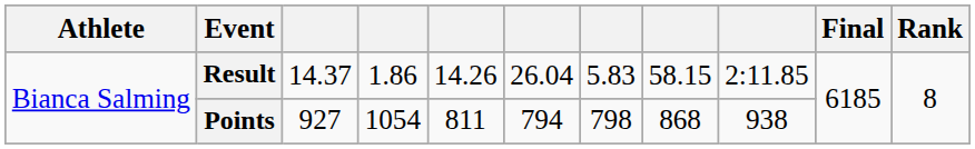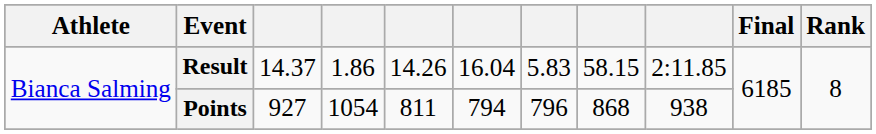 <table class="wikitable" style="font-size:90%">
 <tr>
 <th>Athlete</th>
 <th>Event</th>
 <th></th>
 <th></th>
 <th></th>
 <th></th>
 <th></th>
 <th></th>
 <th></th>
 <th>Final</th>
 <th>Rank</th>
 </tr>
 <tr align="center">
 <td rowspan="2" style="text-align:left"><a href='#'>Bianca Salming</a></td>
 <th style="font-size:95%">Result</th>
 <td>14.37</td>
 <td>1.86 </td>
 <td>14.26</td>
-<td>26.04</td>
+<td>16.04</td>
 <td>5.83 </td>
 <td>58.15 </td>
 <td>2:11.85 </td>
 <td rowspan="2">6185 </td>
 <td rowspan="2">8</td>
 </tr>
 <tr align="center">
 <th style="font-size:95%">Points</th>
 <td>927</td>
 <td>1054</td>
 <td>811</td>
 <td>794</td>
-<td>798</td>
+<td>796</td>
 <td>868</td>
 <td>938</td>
 </tr>
 </table>
